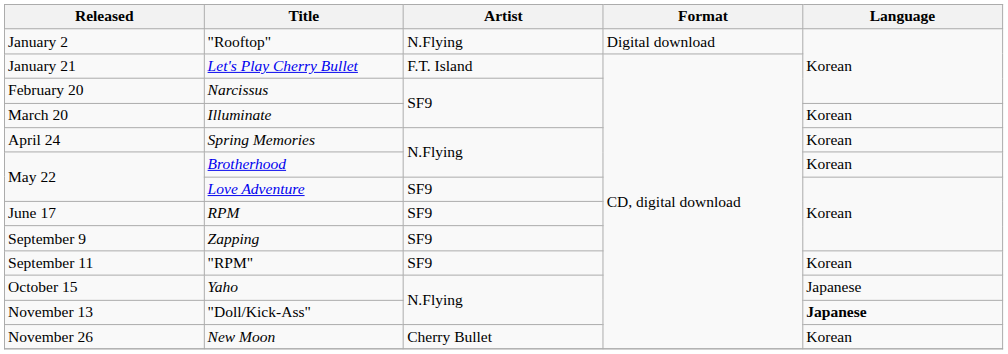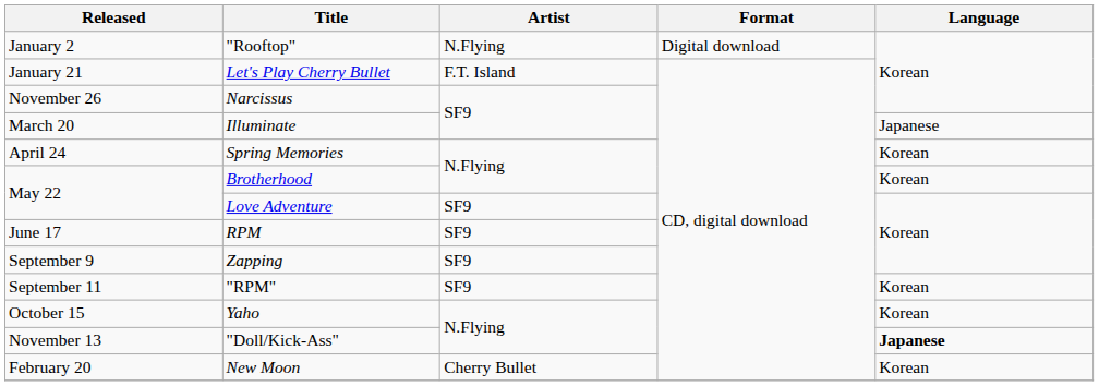 <table class="wikitable sortable" align="left center" style="width:65%;">
 <tr>
 <th style="width:20%;">Released</th>
 <th style="width:20%;">Title</th>
 <th style="width:20%;">Artist</th>
 <th style="width:20%;">Format</th>
 <th style="width:20%;">Language</th>
 </tr>
 <tr>
 <td>January 2</td>
 <td>"Rooftop"</td>
 <td>N.Flying</td>
 <td>Digital download</td>
 <td rowspan="3">Korean</td>
 </tr>
 <tr>
 <td>January 21</td>
 <td><em><a href='#'>Let's Play Cherry Bullet</a></em></td>
 <td>F.T. Island</td>
 <td rowspan="12">CD, digital download</td>
 </tr>
 <tr>
-<td>February 20</td>
+<td>November 26</td>
 <td><em>Narcissus</em></td>
 <td rowspan="2">SF9</td>
 </tr>
 <tr>
 <td>March 20</td>
 <td><em>Illuminate</em></td>
-<td>Korean</td>
+<td>Japanese</td>
 </tr>
 <tr>
 <td>April 24</td>
 <td><em>Spring Memories</em></td>
 <td rowspan="2">N.Flying</td>
 <td>Korean</td>
 </tr>
 <tr>
 <td rowspan="2">May 22</td>
 <td><em><a href='#'>Brotherhood</a></em></td>
 <td>Korean</td>
 </tr>
 <tr>
 <td><em><a href='#'>Love Adventure</a></em></td>
 <td>SF9</td>
 <td rowspan="3">Korean</td>
 </tr>
 <tr>
 <td>June 17</td>
 <td><em>RPM</em></td>
 <td>SF9</td>
 </tr>
 <tr>
 <td>September 9</td>
 <td><em>Zapping</em></td>
 <td>SF9</td>
 </tr>
 <tr>
 <td>September 11</td>
 <td>"RPM"</td>
 <td>SF9</td>
 <td>Korean</td>
 </tr>
 <tr>
 <td>October 15</td>
 <td><em>Yaho</em></td>
 <td rowspan="2">N.Flying</td>
-<td>Japanese</td>
+<td>Korean</td>
 </tr>
 <tr>
 <td>November 13</td>
 <td>"Doll/Kick-Ass"</td>
 <td><strong>Japanese</strong></td>
 </tr>
 <tr>
-<td>November 26</td>
+<td>February 20</td>
 <td><em>New Moon</em></td>
 <td>Cherry Bullet</td>
 <td>Korean</td>
 </tr>
 <tr>
 </tr>
 </table>
